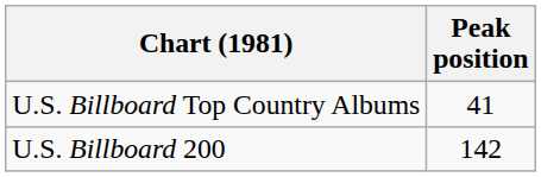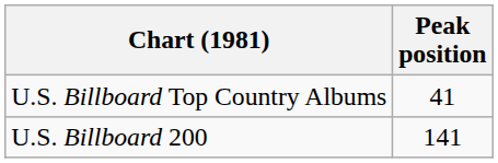 <table class="wikitable">
 <tr>
 <th>Chart (1981)</th>
 <th>Peak<br>position</th>
 </tr>
 <tr>
 <td>U.S. <em>Billboard</em> Top Country Albums</td>
 <td align="center">41</td>
 </tr>
 <tr>
 <td>U.S. <em>Billboard</em> 200</td>
-<td align="center">142</td>
+<td align="center">141</td>
 </tr>
 </table>
